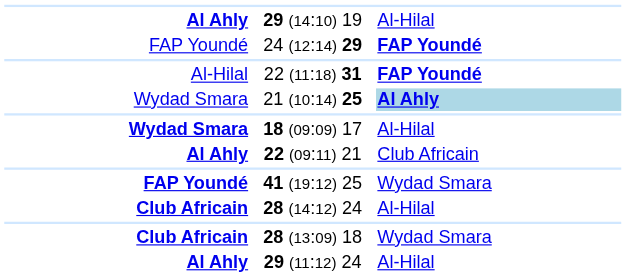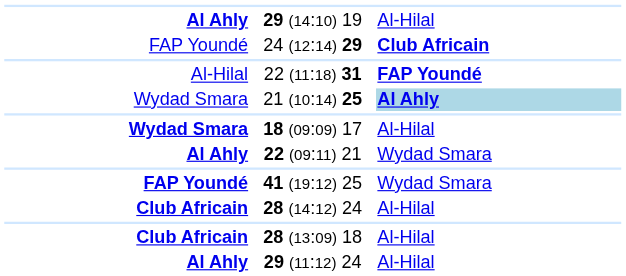 <table style="text-align:center" width=550>
 <tr>
 <th width=30%></th>
 <th width=15%></th>
 <th width=30%></th>
 </tr>
 <tr align="left" bgcolor=#D0E7FF>
 <td colspan=4></td>
 </tr>
 <tr>
 <td align="right"><strong><a href='#'>Al Ahly</a></strong> </td>
 <td><strong>29</strong> <small>(14</small>:<small>10)</small> 19</td>
 <td align=left> <a href='#'>Al-Hilal</a></td>
 </tr>
 <tr>
 <td align="right"><a href='#'>FAP Youndé</a> </td>
 <td>24 <small>(12</small>:<small>14)</small> <strong>29</strong></td>
-<td align=left> <strong><a href='#'>FAP Youndé</a></strong></td>
+<td align=left> <strong><a href='#'>Club Africain</a></strong></td>
 </tr>
 <tr align="left" bgcolor=#D0E7FF>
 <td colspan=4></td>
 </tr>
 <tr>
 <td align="right"><a href='#'>Al-Hilal</a> </td>
 <td>22 <small>(11</small>:<small>18)</small> <strong>31</strong></td>
 <td align=left> <strong><a href='#'>FAP Youndé</a></strong></td>
 </tr>
 <tr>
 <td align="right"><a href='#'>Wydad Smara</a> </td>
 <td>21 <small>(10</small>:<small>14)</small> <strong>25</strong></td>
 <td align=left style="background: lightblue;"> <strong><a href='#'>Al Ahly</a></strong></td>
 </tr>
 <tr align="left" bgcolor=#D0E7FF>
 <td colspan=4></td>
 </tr>
 <tr>
 <td align="right"><strong><a href='#'>Wydad Smara</a></strong> </td>
 <td><strong>18</strong> <small>(09</small>:<small>09)</small> 17</td>
 <td align=left> <a href='#'>Al-Hilal</a></td>
 </tr>
 <tr>
 <td align="right"><strong><a href='#'>Al Ahly</a></strong> </td>
 <td><strong>22</strong> <small>(09</small>:<small>11)</small> 21</td>
-<td align=left> <a href='#'>Club Africain</a></td>
+<td align=left> <a href='#'>Wydad Smara</a></td>
 </tr>
 <tr align="left" bgcolor=#D0E7FF>
 <td colspan=4></td>
 </tr>
 <tr>
 <td align="right"><strong><a href='#'>FAP Youndé</a></strong> </td>
 <td><strong>41</strong> <small>(19</small>:<small>12)</small> 25</td>
 <td align=left> <a href='#'>Wydad Smara</a></td>
 </tr>
 <tr>
 <td align="right"><strong><a href='#'>Club Africain</a></strong> </td>
 <td><strong>28</strong> <small>(14</small>:<small>12)</small> 24</td>
 <td align=left> <a href='#'>Al-Hilal</a></td>
 </tr>
 <tr align="left" bgcolor=#D0E7FF>
 <td colspan=4></td>
 </tr>
 <tr>
 <td align="right"><strong><a href='#'>Club Africain</a></strong> </td>
 <td><strong>28</strong> <small>(13</small>:<small>09)</small> 18</td>
-<td align=left> <a href='#'>Wydad Smara</a></td>
+<td align=left> <a href='#'>Al-Hilal</a></td>
 </tr>
 <tr>
 <td align="right"><strong><a href='#'>Al Ahly</a></strong> </td>
 <td><strong>29</strong> <small>(11</small>:<small>12)</small> 24</td>
 <td align=left> <a href='#'>Al-Hilal</a></td>
 </tr>
 </table>
